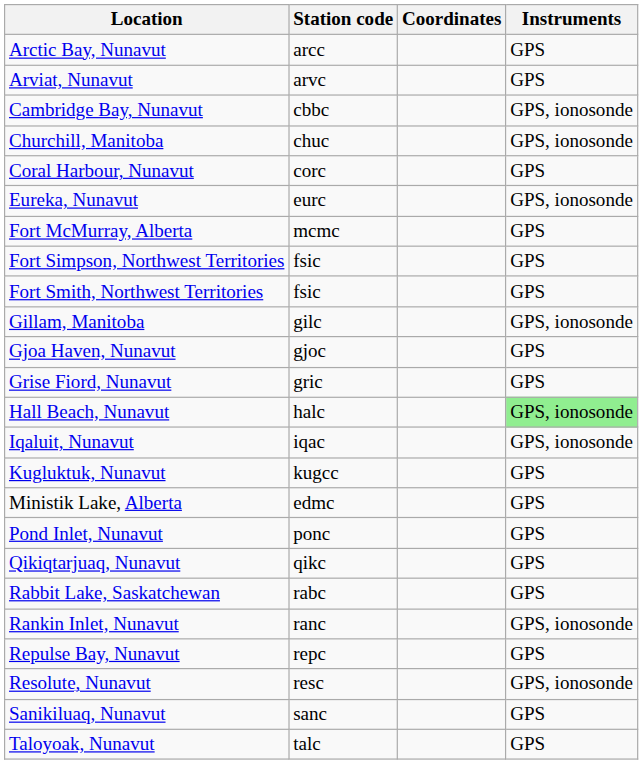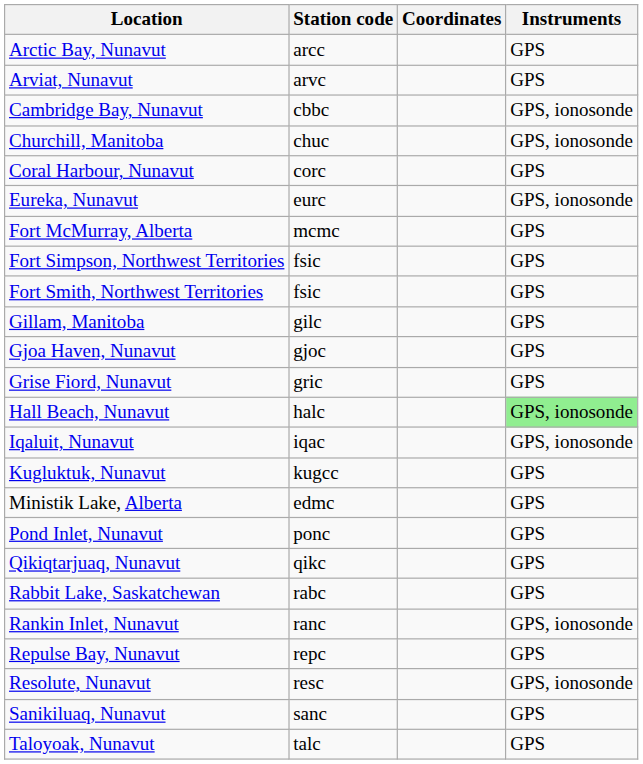 <table class="wikitable" style="text-align: left" |>
 <tr>
 <th>Location</th>
 <th>Station code</th>
 <th>Coordinates</th>
 <th>Instruments</th>
 </tr>
 <tr>
 <td><a href='#'>Arctic Bay, Nunavut</a></td>
 <td>arcc</td>
 <td></td>
 <td>GPS</td>
 </tr>
 <tr>
 <td><a href='#'>Arviat, Nunavut</a></td>
 <td>arvc</td>
 <td></td>
 <td>GPS</td>
 </tr>
 <tr>
 <td><a href='#'>Cambridge Bay, Nunavut</a></td>
 <td>cbbc</td>
 <td></td>
 <td>GPS, ionosonde</td>
 </tr>
 <tr>
 <td><a href='#'>Churchill, Manitoba</a></td>
 <td>chuc</td>
 <td></td>
 <td>GPS, ionosonde</td>
 </tr>
 <tr>
 <td><a href='#'>Coral Harbour, Nunavut</a></td>
 <td>corc</td>
 <td></td>
 <td>GPS</td>
 </tr>
 <tr>
 <td><a href='#'>Eureka, Nunavut</a></td>
 <td>eurc</td>
 <td></td>
 <td>GPS, ionosonde</td>
 </tr>
 <tr>
 <td><a href='#'>Fort McMurray, Alberta</a></td>
 <td>mcmc</td>
 <td></td>
 <td>GPS</td>
 </tr>
 <tr>
 <td><a href='#'>Fort Simpson, Northwest Territories</a></td>
 <td>fsic</td>
 <td></td>
 <td>GPS</td>
 </tr>
 <tr>
 <td><a href='#'>Fort Smith, Northwest Territories</a></td>
 <td>fsic</td>
 <td></td>
 <td>GPS</td>
 </tr>
 <tr>
 <td><a href='#'>Gillam, Manitoba</a></td>
 <td>gilc</td>
 <td></td>
-<td>GPS, ionosonde</td>
+<td>GPS</td>
 </tr>
 <tr>
 <td><a href='#'>Gjoa Haven, Nunavut</a></td>
 <td>gjoc</td>
 <td></td>
 <td>GPS</td>
 </tr>
 <tr>
 <td><a href='#'>Grise Fiord, Nunavut</a></td>
 <td>gric</td>
 <td></td>
 <td>GPS</td>
 </tr>
 <tr>
 <td><a href='#'>Hall Beach, Nunavut</a></td>
 <td>halc</td>
 <td></td>
 <td style="background: lightgreen;">GPS, ionosonde</td>
 </tr>
 <tr>
 <td><a href='#'>Iqaluit, Nunavut</a></td>
 <td>iqac</td>
 <td></td>
 <td>GPS, ionosonde</td>
 </tr>
 <tr>
 <td><a href='#'>Kugluktuk, Nunavut</a></td>
 <td>kugcc</td>
 <td></td>
 <td>GPS</td>
 </tr>
 <tr>
 <td>Ministik Lake, <a href='#'>Alberta</a></td>
 <td>edmc</td>
 <td></td>
 <td>GPS</td>
 </tr>
 <tr>
 <td><a href='#'>Pond Inlet, Nunavut</a></td>
 <td>ponc</td>
 <td></td>
 <td>GPS</td>
 </tr>
 <tr>
 <td><a href='#'>Qikiqtarjuaq, Nunavut</a></td>
 <td>qikc</td>
 <td></td>
 <td>GPS</td>
 </tr>
 <tr>
 <td><a href='#'>Rabbit Lake, Saskatchewan</a></td>
 <td>rabc</td>
 <td></td>
 <td>GPS</td>
 </tr>
 <tr>
 <td><a href='#'>Rankin Inlet, Nunavut</a></td>
 <td>ranc</td>
 <td></td>
 <td>GPS, ionosonde</td>
 </tr>
 <tr>
 <td><a href='#'>Repulse Bay, Nunavut</a></td>
 <td>repc</td>
 <td></td>
 <td>GPS</td>
 </tr>
 <tr>
 <td><a href='#'>Resolute, Nunavut</a></td>
 <td>resc</td>
 <td></td>
 <td>GPS, ionosonde</td>
 </tr>
 <tr>
 <td><a href='#'>Sanikiluaq, Nunavut</a></td>
 <td>sanc</td>
 <td></td>
 <td>GPS</td>
 </tr>
 <tr>
 <td><a href='#'>Taloyoak, Nunavut</a></td>
 <td>talc</td>
 <td></td>
 <td>GPS</td>
 </tr>
 </table>
